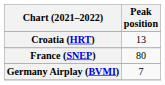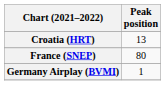 <table class="wikitable sortable plainrowheaders" style="text-align:center">
 <tr>
 <th scope="col">Chart (2021–2022)</th>
 <th scope="col">Peak<br>position</th>
 </tr>
 <tr>
 </tr>
 <tr>
 </tr>
 <tr>
 <th scope="row">Croatia (<a href='#'>HRT</a>)</th>
 <td>13</td>
 </tr>
 <tr>
 </tr>
 <tr>
 <th scope="row">France (<a href='#'>SNEP</a>)</th>
 <td>80</td>
 </tr>
 <tr>
 </tr>
 <tr>
 <th scope="row">Germany Airplay (<a href='#'>BVMI</a>)</th>
-<td>7</td>
+<td>1</td>
 </tr>
 <tr>
 </tr>
 <tr>
 </tr>
 <tr>
 </tr>
 <tr>
 </tr>
 <tr>
 </tr>
 <tr>
 </tr>
 <tr>
 </tr>
 </table>
